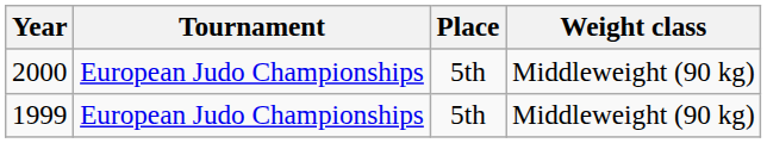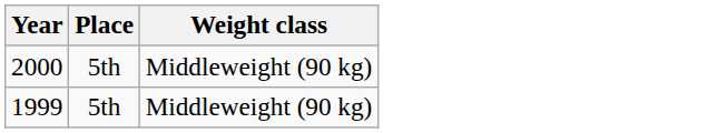 <table class=wikitable>
 <tr>
 <th>Year</th>
-<th>Tournament</th>
 <th>Place</th>
 <th>Weight class</th>
 </tr>
 <tr>
 <td>2000</td>
-<td><a href='#'>European Judo Championships</a></td>
 <td align="center">5th</td>
 <td>Middleweight (90 kg)</td>
 </tr>
 <tr>
 <td>1999</td>
-<td><a href='#'>European Judo Championships</a></td>
 <td align="center">5th</td>
 <td>Middleweight (90 kg)</td>
 </tr>
 </table>
